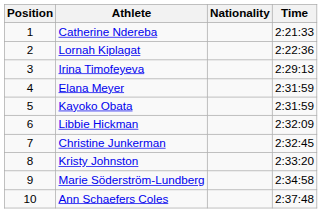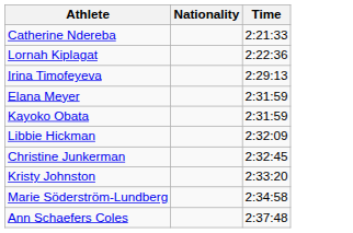 <table class="wikitable sortable">
 <tr>
-<th>Position</th>
 <th>Athlete</th>
 <th>Nationality</th>
 <th>Time</th>
 </tr>
 <tr>
-<td style="text-align:center">1</td>
 <td><a href='#'>Catherine Ndereba</a></td>
 <td></td>
 <td>2:21:33</td>
 </tr>
 <tr>
-<td style="text-align:center">2</td>
 <td><a href='#'>Lornah Kiplagat</a></td>
 <td></td>
 <td>2:22:36</td>
 </tr>
 <tr>
-<td style="text-align:center">3</td>
 <td><a href='#'>Irina Timofeyeva</a></td>
 <td></td>
 <td>2:29:13</td>
 </tr>
 <tr>
-<td style="text-align:center">4</td>
 <td><a href='#'>Elana Meyer</a></td>
 <td></td>
 <td>2:31:59</td>
 </tr>
 <tr>
-<td style="text-align:center">5</td>
 <td><a href='#'>Kayoko Obata</a></td>
 <td></td>
 <td>2:31:59</td>
 </tr>
 <tr>
-<td style="text-align:center">6</td>
 <td><a href='#'>Libbie Hickman</a></td>
 <td></td>
 <td>2:32:09</td>
 </tr>
 <tr>
-<td style="text-align:center">7</td>
 <td><a href='#'>Christine Junkerman</a></td>
 <td></td>
 <td>2:32:45</td>
 </tr>
 <tr>
-<td style="text-align:center">8</td>
 <td><a href='#'>Kristy Johnston</a></td>
 <td></td>
 <td>2:33:20</td>
 </tr>
 <tr>
-<td style="text-align:center">9</td>
 <td><a href='#'>Marie Söderström-Lundberg</a></td>
 <td></td>
 <td>2:34:58</td>
 </tr>
 <tr>
-<td style="text-align:center">10</td>
 <td><a href='#'>Ann Schaefers Coles</a></td>
 <td></td>
 <td>2:37:48</td>
 </tr>
 </table>
